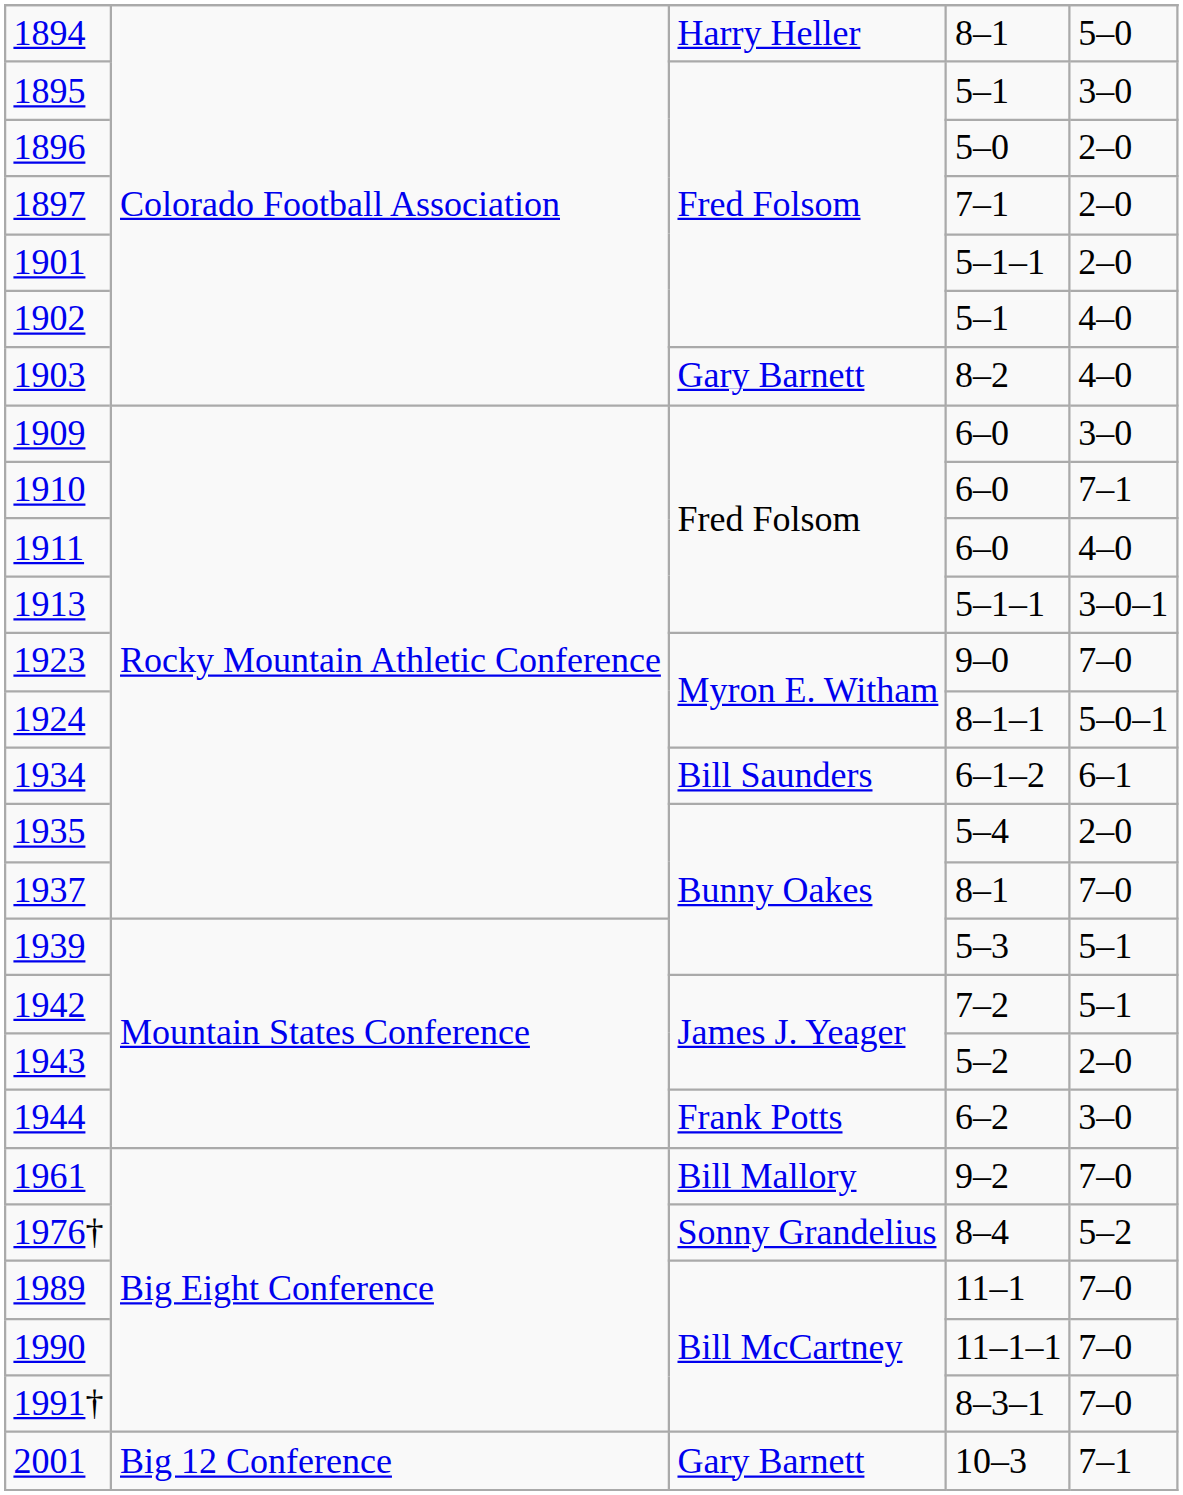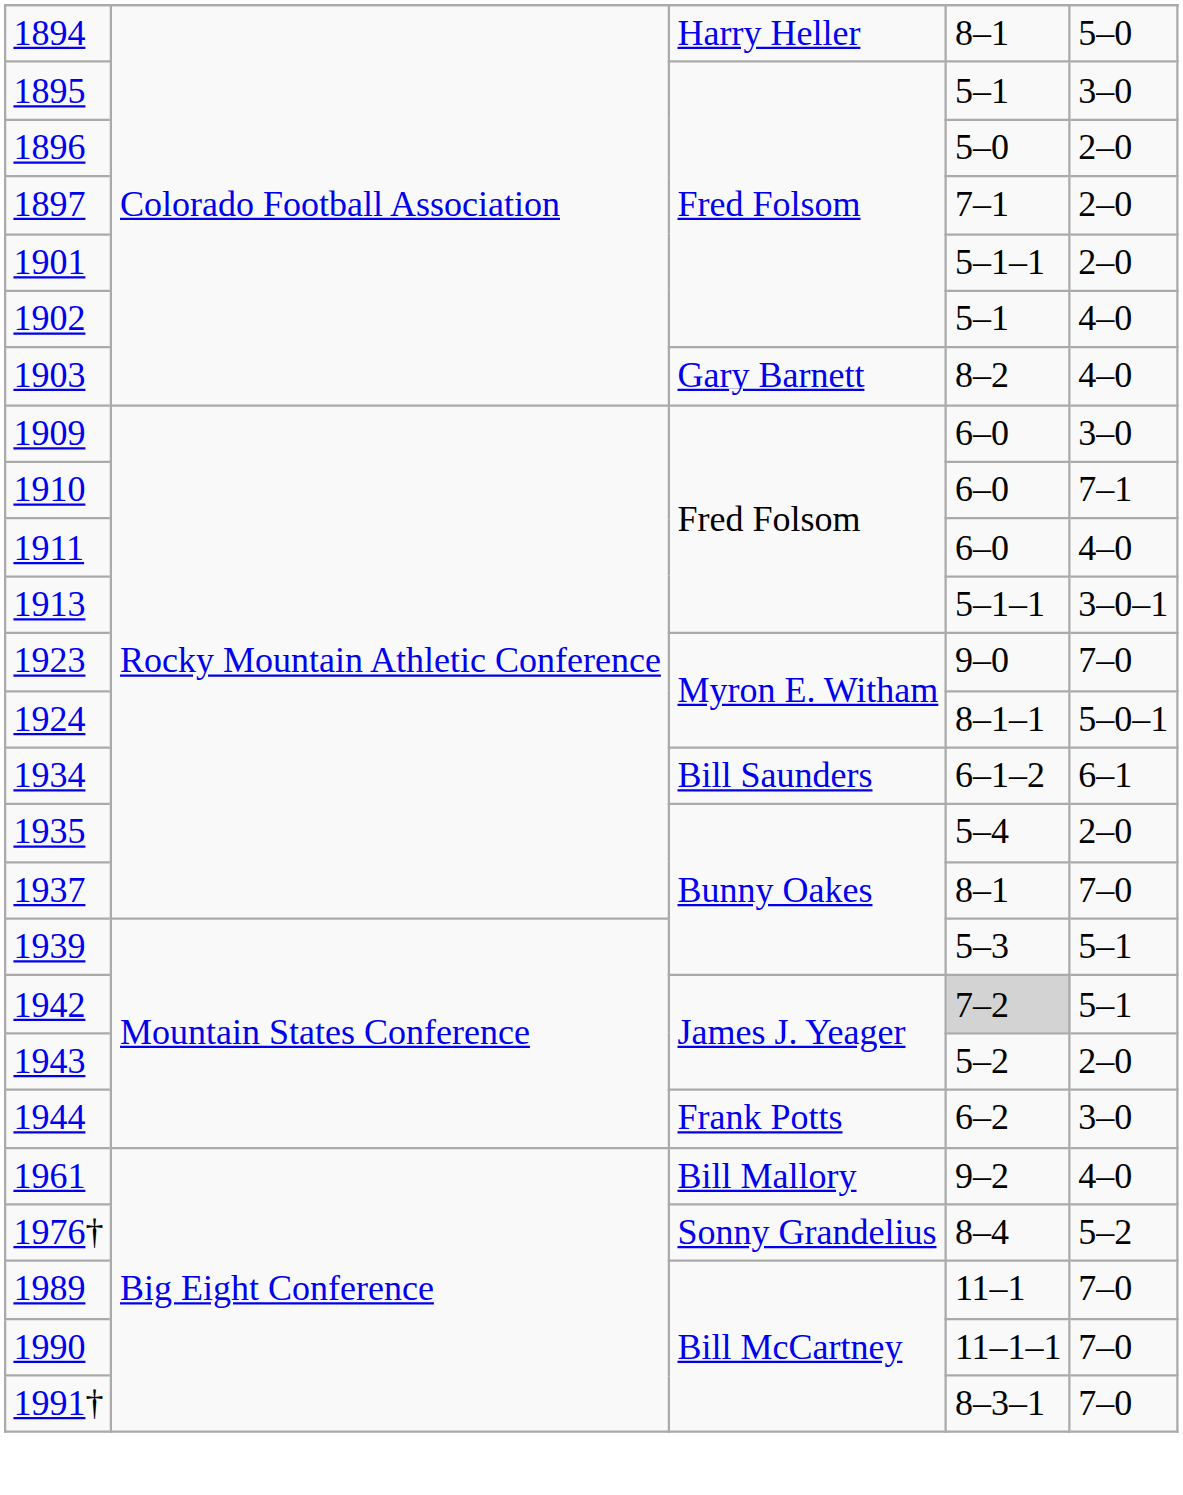 <table class="wikitable">
 <tr>
 </tr>
 <tr>
 <td><a href='#'>1894</a></td>
 <td rowspan=7><a href='#'>Colorado Football Association</a></td>
 <td><a href='#'>Harry Heller</a></td>
 <td>8–1</td>
 <td>5–0</td>
 </tr>
 <tr>
 <td><a href='#'>1895</a></td>
 <td rowspan=5><a href='#'>Fred Folsom</a></td>
 <td>5–1</td>
 <td>3–0</td>
 </tr>
 <tr>
 <td><a href='#'>1896</a></td>
 <td>5–0</td>
 <td>2–0</td>
 </tr>
 <tr>
 <td><a href='#'>1897</a></td>
 <td>7–1</td>
 <td>2–0</td>
 </tr>
 <tr>
 <td><a href='#'>1901</a></td>
 <td>5–1–1</td>
 <td>2–0</td>
 </tr>
 <tr>
 <td><a href='#'>1902</a></td>
 <td>5–1</td>
 <td>4–0</td>
 </tr>
 <tr>
 <td><a href='#'>1903</a></td>
 <td><a href='#'>Gary Barnett</a></td>
 <td>8–2</td>
 <td>4–0</td>
 </tr>
 <tr>
 <td><a href='#'>1909</a></td>
 <td rowspan=9><a href='#'>Rocky Mountain Athletic Conference</a></td>
 <td rowspan=4>Fred Folsom</td>
 <td>6–0</td>
 <td>3–0</td>
 </tr>
 <tr>
 <td><a href='#'>1910</a></td>
 <td>6–0</td>
 <td>7–1</td>
 </tr>
 <tr>
 <td><a href='#'>1911</a></td>
 <td>6–0</td>
 <td>4–0</td>
 </tr>
 <tr>
 <td><a href='#'>1913</a></td>
 <td>5–1–1</td>
 <td>3–0–1</td>
 </tr>
 <tr>
 <td><a href='#'>1923</a></td>
 <td rowspan=2><a href='#'>Myron E. Witham</a></td>
 <td>9–0</td>
 <td>7–0</td>
 </tr>
 <tr>
 <td><a href='#'>1924</a></td>
 <td>8–1–1</td>
 <td>5–0–1</td>
 </tr>
 <tr>
 <td><a href='#'>1934</a></td>
 <td><a href='#'>Bill Saunders</a></td>
 <td>6–1–2</td>
 <td>6–1</td>
 </tr>
 <tr>
 <td><a href='#'>1935</a></td>
 <td rowspan=3><a href='#'>Bunny Oakes</a></td>
 <td>5–4</td>
 <td>2–0</td>
 </tr>
 <tr>
 <td><a href='#'>1937</a></td>
 <td>8–1</td>
 <td>7–0</td>
 </tr>
 <tr>
 <td><a href='#'>1939</a></td>
 <td rowspan=4><a href='#'>Mountain States Conference</a></td>
 <td>5–3</td>
 <td>5–1</td>
 </tr>
 <tr>
 <td><a href='#'>1942</a></td>
 <td rowspan=2><a href='#'>James J. Yeager</a></td>
-<td>7–2</td>
+<td style="background: lightgrey;">7–2</td>
 <td>5–1</td>
 </tr>
 <tr>
 <td><a href='#'>1943</a></td>
 <td>5–2</td>
 <td>2–0</td>
 </tr>
 <tr>
 <td><a href='#'>1944</a></td>
 <td><a href='#'>Frank Potts</a></td>
 <td>6–2</td>
 <td>3–0</td>
 </tr>
 <tr>
 <td><a href='#'>1961</a></td>
 <td rowspan=5><a href='#'>Big Eight Conference</a></td>
 <td><a href='#'>Bill Mallory</a></td>
 <td>9–2</td>
-<td>7–0</td>
+<td>4–0</td>
 </tr>
 <tr>
 <td><a href='#'>1976</a>†</td>
 <td><a href='#'>Sonny Grandelius</a></td>
 <td>8–4</td>
 <td>5–2</td>
 </tr>
 <tr>
 <td><a href='#'>1989</a></td>
 <td rowspan=3><a href='#'>Bill McCartney</a></td>
 <td>11–1</td>
 <td>7–0</td>
 </tr>
 <tr>
 <td><a href='#'>1990</a></td>
 <td>11–1–1</td>
 <td>7–0</td>
 </tr>
 <tr>
 <td><a href='#'>1991</a>†</td>
 <td>8–3–1</td>
 <td>7–0</td>
 </tr>
-<tr>
-<td><a href='#'>2001</a></td>
-<td><a href='#'>Big 12 Conference</a></td>
-<td><a href='#'>Gary Barnett</a></td>
-<td>10–3</td>
-<td>7–1</td>
-</tr>
 </table>
